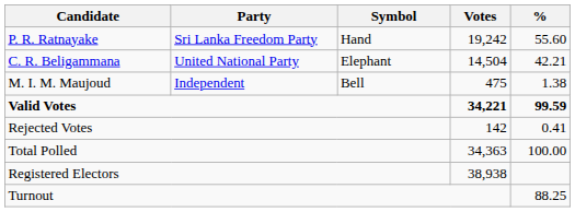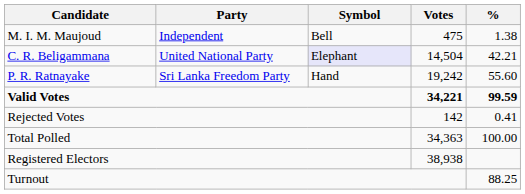 <table class="wikitable" border="1" style="text-align:right;">
 <tr>
 <th align=left width="180">Candidate</th>
 <th align=left width="180">Party</th>
 <th align=left width="120">Symbol</th>
 <th align=left width="60">Votes</th>
 <th align=left width="60">%</th>
 </tr>
 <tr>
+<td align=left>M. I. M. Maujoud</td>
+<td align=left><a href='#'>Independent</a></td>
+<td align=left>Bell</td>
+<td>475</td>
+<td>1.38</td>
+</tr>
+<tr>
+<td align=left><a href='#'>C. R. Beligammana</a></td>
+<td align=left><a href='#'>United National Party</a></td>
+<td align=left style="background: lavender;">Elephant</td>
+<td>14,504</td>
+<td>42.21</td>
+</tr>
+<tr>
 <td align=left><a href='#'>P. R. Ratnayake</a></td>
 <td align=left><a href='#'>Sri Lanka Freedom Party</a></td>
 <td align=left>Hand</td>
 <td>19,242</td>
 <td>55.60</td>
-</tr>
-<tr>
-<td align=left><a href='#'>C. R. Beligammana</a></td>
-<td align=left><a href='#'>United National Party</a></td>
-<td align=left>Elephant</td>
-<td>14,504</td>
-<td>42.21</td>
-</tr>
-<tr>
-<td align=left>M. I. M. Maujoud</td>
-<td align=left><a href='#'>Independent</a></td>
-<td align=left>Bell</td>
-<td>475</td>
-<td>1.38</td>
 </tr>
 <tr>
 <td align=left colspan=3><strong>Valid Votes</strong></td>
 <td><strong>34,221</strong></td>
 <td><strong>99.59</strong></td>
 </tr>
 <tr>
 <td align=left colspan=3>Rejected Votes</td>
 <td>142</td>
 <td>0.41</td>
 </tr>
 <tr>
 <td align=left colspan=3>Total Polled</td>
 <td>34,363</td>
 <td>100.00</td>
 </tr>
 <tr>
 <td align=left colspan=3>Registered Electors</td>
 <td>38,938</td>
 <td></td>
 </tr>
 <tr>
 <td align=left colspan=4>Turnout</td>
 <td>88.25</td>
 </tr>
 </table>
